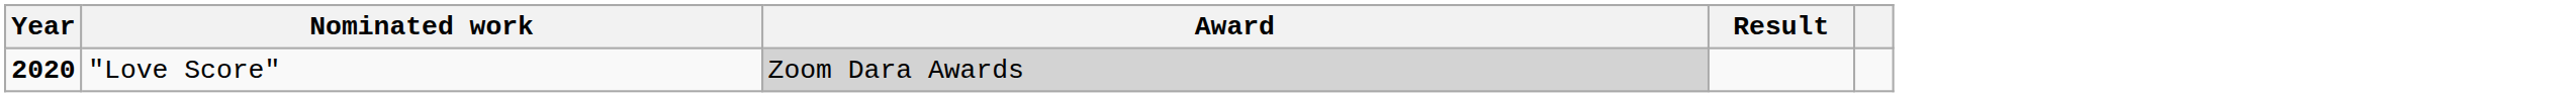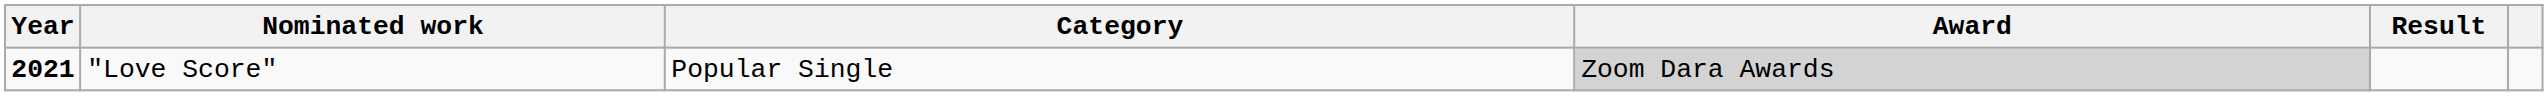 <table class="wikitable sortable">
 <tr>
 <th scope="col" style="width:1em;">Year</th>
 <th scope="col" style="width:25em;">Nominated work</th>
+<th scope="col" style="width:40em;">Category</th>
 <th scope="col" style="width:35em;">Award</th>
 <th scope="col" style="width:5em;">Result</th>
 <th scope="col" style="width:1em;"class="unsortable"></th>
 </tr>
 <tr>
-<td><strong>2020</strong></td>
+<td><strong>2021</strong></td>
 <td>"Love Score"<br></td>
+<td>Popular Single</td>
 <td style="background: lightgrey;">Zoom Dara Awards</td>
 <td></td>
 <td style="text-align: center;"></td>
 </tr>
 </table>
